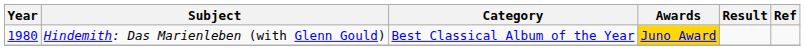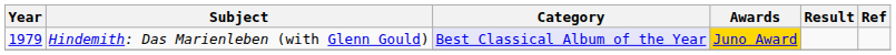 <table class="wikitable">
 <tr>
 <th>Year</th>
 <th>Subject</th>
 <th>Category</th>
 <th>Awards</th>
 <th>Result</th>
 <th>Ref</th>
 </tr>
 <tr>
-<td><a href='#'>1980</a></td>
+<td><a href='#'>1979</a></td>
 <td><em><a href='#'>Hindemith</a>: Das Marienleben</em> (with <a href='#'>Glenn Gould</a>)</td>
-<td><a href='#'>Best Classical Album of the Year</a></td>
+<td style="background: lavender;"><a href='#'>Best Classical Album of the Year</a></td>
 <td style="background: gold;"><a href='#'>Juno Award</a></td>
 <td></td>
 <td></td>
 </tr>
 <tr>
 </tr>
 </table>
